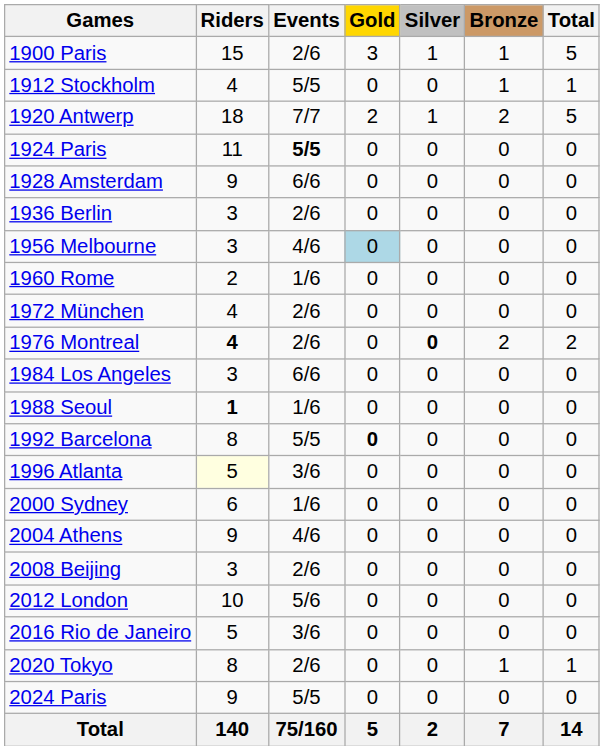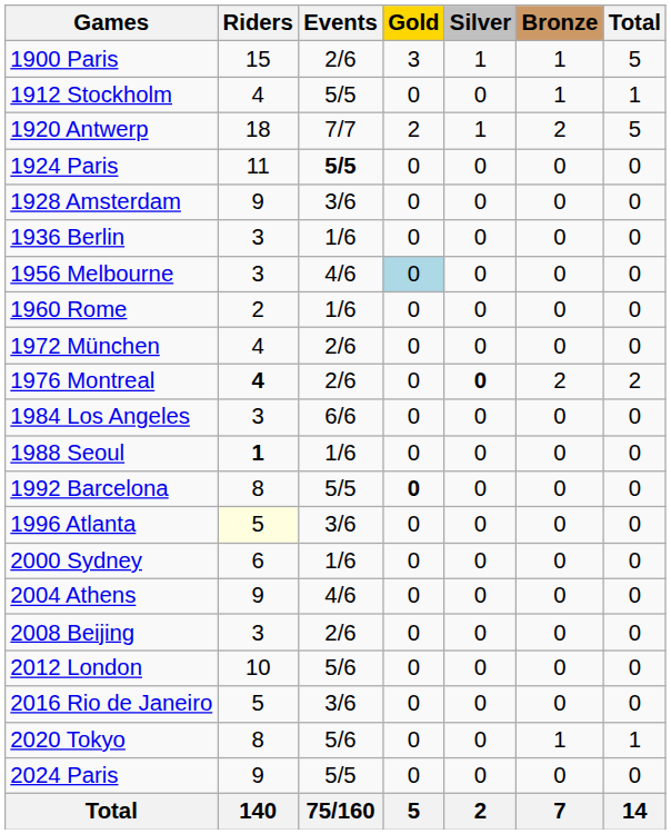 <table class="wikitable sortable" style="text-align:center">
 <tr>
 <th>Games</th>
 <th>Riders</th>
 <th>Events</th>
 <th style="background-color:gold;">Gold</th>
 <th style="background-color:silver;">Silver</th>
 <th style="background-color:#c96;">Bronze</th>
 <th>Total</th>
 </tr>
 <tr>
 <td align=left><a href='#'>1900 Paris</a></td>
 <td>15</td>
 <td>2/6</td>
 <td>3</td>
 <td>1</td>
 <td>1</td>
 <td>5</td>
 </tr>
 <tr>
 <td align=left><a href='#'>1912 Stockholm</a></td>
 <td>4</td>
 <td>5/5</td>
 <td>0</td>
 <td>0</td>
 <td>1</td>
 <td>1</td>
 </tr>
 <tr>
 <td align=left><a href='#'>1920 Antwerp</a></td>
 <td>18</td>
 <td>7/7</td>
 <td>2</td>
 <td>1</td>
 <td>2</td>
 <td>5</td>
 </tr>
 <tr>
 <td align=left><a href='#'>1924 Paris</a></td>
 <td>11</td>
 <td><strong>5/5</strong></td>
 <td>0</td>
 <td>0</td>
 <td>0</td>
 <td>0</td>
 </tr>
 <tr>
 <td align=left><a href='#'>1928 Amsterdam</a></td>
 <td>9</td>
-<td>6/6</td>
+<td>3/6</td>
 <td>0</td>
 <td>0</td>
 <td>0</td>
 <td>0</td>
 </tr>
 <tr>
 <td align=left><a href='#'>1936 Berlin</a></td>
 <td>3</td>
-<td>2/6</td>
+<td>1/6</td>
 <td>0</td>
 <td>0</td>
 <td>0</td>
 <td>0</td>
 </tr>
 <tr>
 <td align=left><a href='#'>1956 Melbourne</a></td>
 <td>3</td>
 <td>4/6</td>
 <td style="background: lightblue;">0</td>
 <td>0</td>
 <td>0</td>
 <td>0</td>
 </tr>
 <tr>
 <td align=left><a href='#'>1960 Rome</a></td>
 <td>2</td>
 <td>1/6</td>
 <td>0</td>
 <td>0</td>
 <td>0</td>
 <td>0</td>
 </tr>
 <tr>
 <td align=left><a href='#'>1972 München</a></td>
 <td>4</td>
 <td>2/6</td>
 <td>0</td>
 <td>0</td>
 <td>0</td>
 <td>0</td>
 </tr>
 <tr>
 <td align=left><a href='#'>1976 Montreal</a></td>
 <td><strong>4</strong></td>
 <td>2/6</td>
 <td>0</td>
 <td><strong>0</strong></td>
 <td>2</td>
 <td>2</td>
 </tr>
 <tr>
 <td align=left><a href='#'>1984 Los Angeles</a></td>
 <td>3</td>
 <td>6/6</td>
 <td>0</td>
 <td>0</td>
 <td>0</td>
 <td>0</td>
 </tr>
 <tr>
 <td align=left><a href='#'>1988 Seoul</a></td>
 <td><strong>1</strong></td>
 <td>1/6</td>
 <td>0</td>
 <td>0</td>
 <td>0</td>
 <td>0</td>
 </tr>
 <tr>
 <td align=left><a href='#'>1992 Barcelona</a></td>
 <td>8</td>
 <td>5/5</td>
 <td><strong>0</strong></td>
 <td>0</td>
 <td>0</td>
 <td>0</td>
 </tr>
 <tr>
 <td align=left><a href='#'>1996 Atlanta</a></td>
 <td style="background: lightyellow;">5</td>
 <td>3/6</td>
 <td>0</td>
 <td>0</td>
 <td>0</td>
 <td>0</td>
 </tr>
 <tr>
 <td align=left><a href='#'>2000 Sydney</a></td>
 <td>6</td>
 <td>1/6</td>
 <td>0</td>
 <td>0</td>
 <td>0</td>
 <td>0</td>
 </tr>
 <tr>
 <td align=left><a href='#'>2004 Athens</a></td>
 <td>9</td>
 <td>4/6</td>
 <td>0</td>
 <td>0</td>
 <td>0</td>
 <td>0</td>
 </tr>
 <tr>
 <td align=left><a href='#'>2008 Beijing</a></td>
 <td>3</td>
 <td>2/6</td>
 <td>0</td>
 <td>0</td>
 <td>0</td>
 <td>0</td>
 </tr>
 <tr>
 <td align=left><a href='#'>2012 London</a></td>
 <td>10</td>
 <td>5/6</td>
 <td>0</td>
 <td>0</td>
 <td>0</td>
 <td>0</td>
 </tr>
 <tr>
 <td align=left><a href='#'>2016 Rio de Janeiro</a></td>
 <td>5</td>
 <td>3/6</td>
 <td>0</td>
 <td>0</td>
 <td>0</td>
 <td>0</td>
 </tr>
 <tr>
 <td align=left><a href='#'>2020 Tokyo</a></td>
 <td>8</td>
-<td>2/6</td>
+<td>5/6</td>
 <td>0</td>
 <td>0</td>
 <td>1</td>
 <td>1</td>
 </tr>
 <tr>
 <td align=left><a href='#'>2024 Paris</a></td>
 <td>9</td>
 <td>5/5</td>
 <td>0</td>
 <td>0</td>
 <td>0</td>
 <td>0</td>
 </tr>
 <tr>
 <th>Total</th>
 <th>140</th>
 <th>75/160</th>
 <th>5</th>
 <th>2</th>
 <th>7</th>
 <th>14</th>
 </tr>
 </table>
